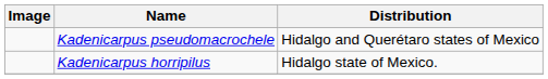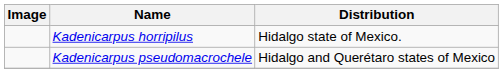 <table class="wikitable">
 <tr>
 <th>Image</th>
 <th>Name</th>
 <th>Distribution</th>
 </tr>
 <tr>
 <td></td>
+<td><em><a href='#'>Kadenicarpus horripilus</a></em> </td>
+<td>Hidalgo state of Mexico.</td>
+</tr>
+<tr>
+<td></td>
 <td><em><a href='#'>Kadenicarpus pseudomacrochele</a></em> </td>
 <td>Hidalgo and Querétaro states of Mexico</td>
 </tr>
 <tr>
-<td></td>
-<td><em><a href='#'>Kadenicarpus horripilus</a></em> </td>
-<td>Hidalgo state of Mexico.</td>
-</tr>
-<tr>
 </tr>
 </table>
